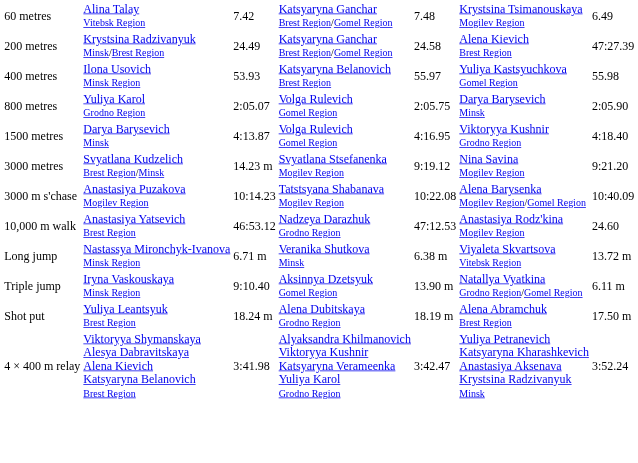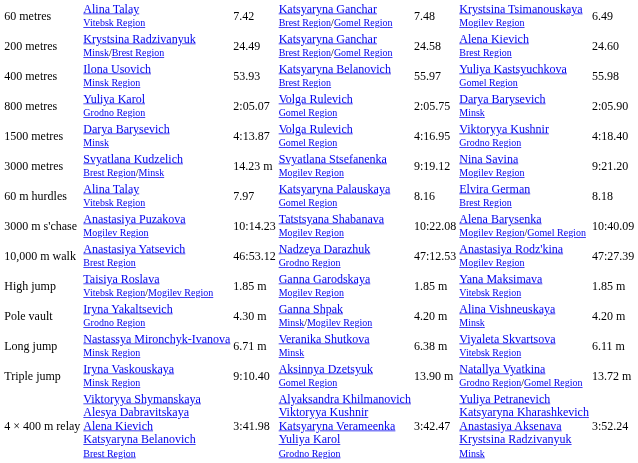 <table>
 <tr>
 <td>60 metres</td>
 <td><a href='#'>Alina Talay</a><br><small><a href='#'>Vitebsk Region</a></small></td>
 <td>7.42</td>
 <td><a href='#'>Katsyaryna Ganchar</a><br><small><a href='#'>Brest Region</a>/<a href='#'>Gomel Region</a></small></td>
 <td>7.48</td>
 <td><a href='#'>Krystsina Tsimanouskaya</a><br><small><a href='#'>Mogilev Region</a></small></td>
 <td>6.49</td>
 </tr>
 <tr>
 <td>200 metres</td>
 <td><a href='#'>Krystsina Radzivanyuk</a><br><small><a href='#'>Minsk</a>/<a href='#'>Brest Region</a></small></td>
 <td>24.49</td>
 <td><a href='#'>Katsyaryna Ganchar</a><br><small><a href='#'>Brest Region</a>/<a href='#'>Gomel Region</a></small></td>
 <td>24.58</td>
 <td><a href='#'>Alena Kievich</a><br><small><a href='#'>Brest Region</a></small></td>
-<td>47:27.39</td>
+<td>24.60</td>
 </tr>
 <tr>
 <td>400 metres</td>
 <td><a href='#'>Ilona Usovich</a><br><small><a href='#'>Minsk Region</a></small></td>
 <td>53.93</td>
 <td><a href='#'>Katsyaryna Belanovich</a><br><small><a href='#'>Brest Region</a></small></td>
 <td>55.97</td>
 <td><a href='#'>Yuliya Kastsyuchkova</a><br><small><a href='#'>Gomel Region</a></small></td>
 <td>55.98</td>
 </tr>
 <tr>
 <td>800 metres</td>
 <td><a href='#'>Yuliya Karol</a><br><small><a href='#'>Grodno Region</a></small></td>
 <td>2:05.07</td>
 <td><a href='#'>Volga Rulevich</a><br><small><a href='#'>Gomel Region</a></small></td>
 <td>2:05.75</td>
 <td><a href='#'>Darya Barysevich</a><br><small><a href='#'>Minsk</a></small></td>
 <td>2:05.90</td>
 </tr>
 <tr>
 <td>1500 metres</td>
 <td><a href='#'>Darya Barysevich</a><br><small><a href='#'>Minsk</a></small></td>
 <td>4:13.87</td>
 <td><a href='#'>Volga Rulevich</a><br><small><a href='#'>Gomel Region</a></small></td>
 <td>4:16.95</td>
 <td><a href='#'>Viktoryya Kushnir</a><br><small><a href='#'>Grodno Region</a></small></td>
 <td>4:18.40</td>
 </tr>
 <tr>
 <td>3000 metres</td>
 <td><a href='#'>Svyatlana Kudzelich</a><br><small><a href='#'>Brest Region</a>/<a href='#'>Minsk</a></small></td>
 <td>14.23 m</td>
 <td><a href='#'>Svyatlana Stsefanenka</a><br><small><a href='#'>Mogilev Region</a></small></td>
 <td>9:19.12</td>
 <td><a href='#'>Nina Savina</a><br><small><a href='#'>Mogilev Region</a></small></td>
 <td>9:21.20</td>
 </tr>
 <tr>
+<td>60 m hurdles</td>
+<td><a href='#'>Alina Talay</a><br><small><a href='#'>Vitebsk Region</a></small></td>
+<td>7.97</td>
+<td><a href='#'>Katsyaryna Palauskaya</a><br><small><a href='#'>Gomel Region</a></small></td>
+<td>8.16</td>
+<td><a href='#'>Elvira German</a><br><small><a href='#'>Brest Region</a></small></td>
+<td>8.18</td>
+</tr>
+<tr>
 <td>3000 m s'chase</td>
 <td><a href='#'>Anastasiya Puzakova</a><br><small><a href='#'>Mogilev Region</a></small></td>
 <td>10:14.23</td>
 <td><a href='#'>Tatstsyana Shabanava</a><br><small><a href='#'>Mogilev Region</a></small></td>
 <td>10:22.08</td>
 <td><a href='#'>Alena Barysenka</a><br><small><a href='#'>Mogilev Region</a>/<a href='#'>Gomel Region</a></small></td>
 <td>10:40.09</td>
 </tr>
 <tr>
 <td>10,000 m walk</td>
 <td><a href='#'>Anastasiya Yatsevich</a><br><small><a href='#'>Brest Region</a></small></td>
 <td>46:53.12</td>
 <td><a href='#'>Nadzeya Darazhuk</a><br><small><a href='#'>Grodno Region</a></small></td>
 <td>47:12.53</td>
 <td><a href='#'>Anastasiya Rodz'kina</a><br><small><a href='#'>Mogilev Region</a></small></td>
-<td>24.60</td>
+<td>47:27.39</td>
+</tr>
+<tr>
+<td>High jump</td>
+<td><a href='#'>Taisiya Roslava</a><br><small><a href='#'>Vitebsk Region</a>/<a href='#'>Mogilev Region</a></small></td>
+<td>1.85 m</td>
+<td><a href='#'>Ganna Garodskaya</a><br><small><a href='#'>Mogilev Region</a></small></td>
+<td>1.85 m</td>
+<td><a href='#'>Yana Maksimava</a><br><small><a href='#'>Vitebsk Region</a></small></td>
+<td>1.85 m</td>
+</tr>
+<tr>
+<td>Pole vault</td>
+<td><a href='#'>Iryna Yakaltsevich</a><br><small><a href='#'>Grodno Region</a></small></td>
+<td>4.30 m</td>
+<td><a href='#'>Ganna Shpak</a><br><small><a href='#'>Minsk</a>/<a href='#'>Mogilev Region</a></small></td>
+<td>4.20 m</td>
+<td><a href='#'>Alina Vishneuskaya</a><br><small><a href='#'>Minsk</a></small></td>
+<td>4.20 m</td>
 </tr>
 <tr>
 <td>Long jump</td>
 <td><a href='#'>Nastassya Mironchyk-Ivanova</a><br><small><a href='#'>Minsk Region</a></small></td>
 <td>6.71 m</td>
 <td><a href='#'>Veranika Shutkova</a><br><small><a href='#'>Minsk</a></small></td>
 <td>6.38 m</td>
 <td><a href='#'>Viyaleta Skvartsova</a><br><small><a href='#'>Vitebsk Region</a></small></td>
-<td>13.72 m</td>
+<td>6.11 m</td>
 </tr>
 <tr>
 <td>Triple jump</td>
 <td><a href='#'>Iryna Vaskouskaya</a><br><small><a href='#'>Minsk Region</a></small></td>
 <td>9:10.40</td>
 <td><a href='#'>Aksinnya Dzetsyuk</a><br><small><a href='#'>Gomel Region</a></small></td>
 <td>13.90 m</td>
 <td><a href='#'>Natallya Vyatkina</a><br><small><a href='#'>Grodno Region</a>/<a href='#'>Gomel Region</a></small></td>
-<td>6.11 m</td>
-</tr>
-<tr>
-<td>Shot put</td>
-<td><a href='#'>Yuliya Leantsyuk</a><br><small><a href='#'>Brest Region</a></small></td>
-<td>18.24 m</td>
-<td><a href='#'>Alena Dubitskaya</a><br><small><a href='#'>Grodno Region</a></small></td>
-<td>18.19 m</td>
-<td><a href='#'>Alena Abramchuk</a><br><small><a href='#'>Brest Region</a></small></td>
-<td>17.50 m</td>
+<td>13.72 m</td>
 </tr>
 <tr>
 <td>4 × 400 m relay</td>
 <td><a href='#'>Viktoryya Shymanskaya</a><br> <a href='#'>Alesya Dabravitskaya</a><br> <a href='#'>Alena Kievich</a><br> <a href='#'>Katsyaryna Belanovich</a><br><small><a href='#'>Brest Region</a></small></td>
 <td>3:41.98</td>
 <td><a href='#'>Alyaksandra Khilmanovich</a><br> <a href='#'>Viktoryya Kushnir</a><br> <a href='#'>Katsyaryna Verameenka</a><br> <a href='#'>Yuliya Karol</a><br><small><a href='#'>Grodno Region</a></small></td>
 <td>3:42.47</td>
 <td><a href='#'>Yuliya Petranevich</a><br> <a href='#'>Katsyaryna Kharashkevich</a><br> <a href='#'>Anastasiya Aksenava</a><br> <a href='#'>Krystsina Radzivanyuk</a><br><small><a href='#'>Minsk</a></small></td>
 <td>3:52.24</td>
 </tr>
 </table>
